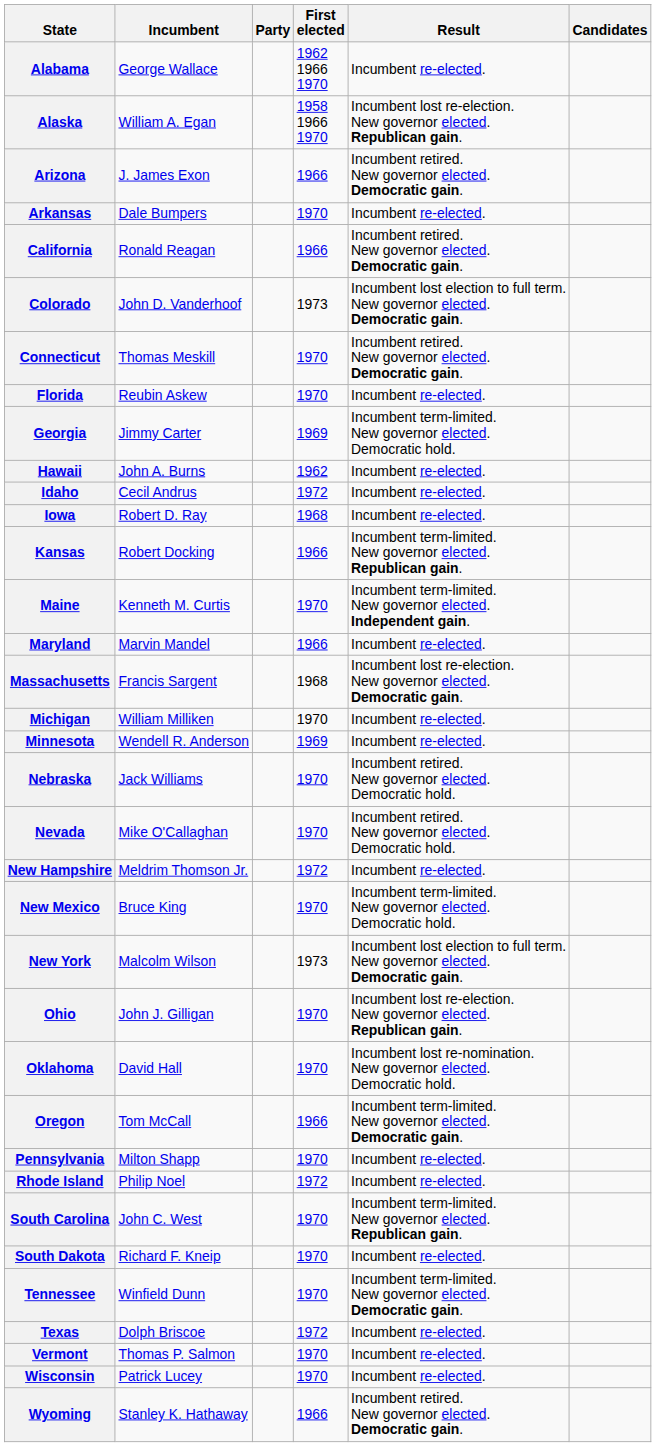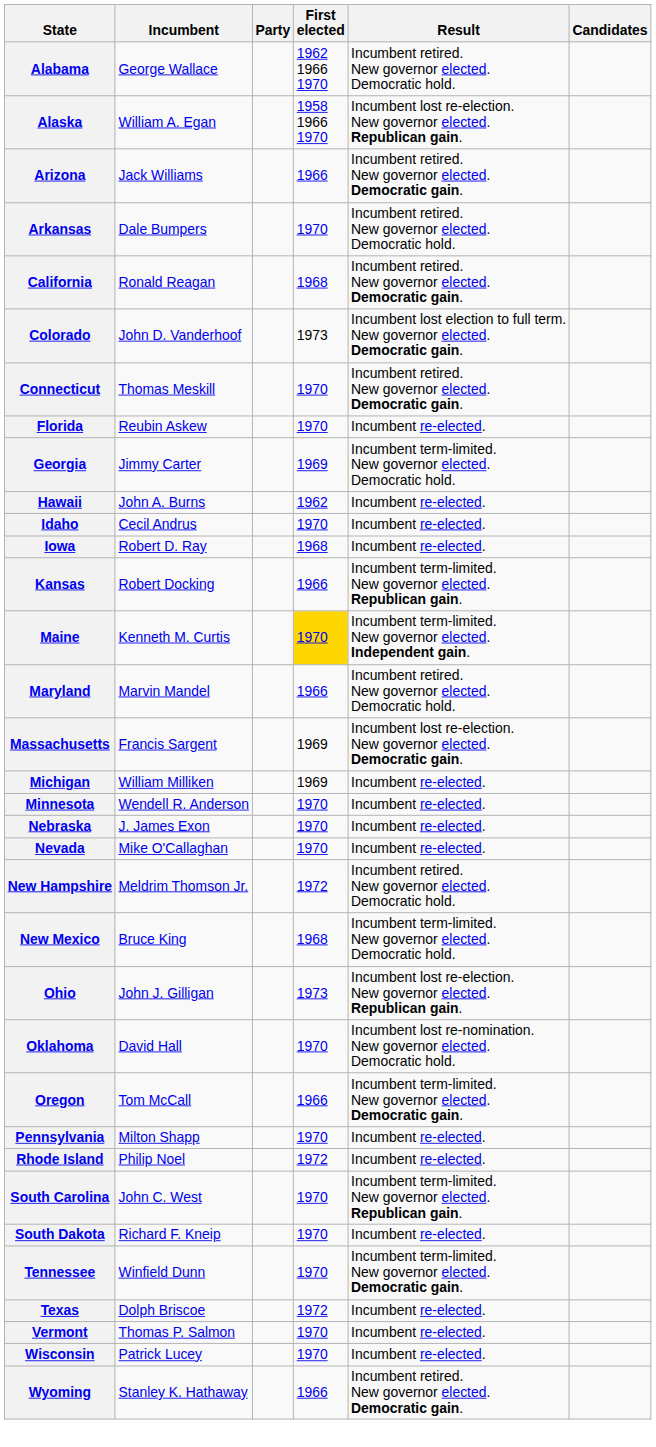 <table class="wikitable sortable">
 <tr valign=bottom>
 <th>State</th>
 <th>Incumbent</th>
 <th>Party</th>
 <th>First<br>elected</th>
 <th>Result</th>
 <th>Candidates</th>
 </tr>
 <tr>
 <th><a href='#'>Alabama</a></th>
 <td><a href='#'>George Wallace</a></td>
 <td></td>
 <td><a href='#'>1962</a><br>1966 <br><a href='#'>1970</a></td>
-<td>Incumbent <a href='#'>re-elected</a>.</td>
+<td>Incumbent retired. <br> New governor <a href='#'>elected</a>. <br> Democratic hold.</td>
 <td nowrap></td>
 </tr>
 <tr>
 <th><a href='#'>Alaska</a></th>
 <td><a href='#'>William A. Egan</a></td>
 <td></td>
 <td><a href='#'>1958</a><br>1966 <br><a href='#'>1970</a></td>
 <td>Incumbent lost re-election. <br> New governor <a href='#'>elected</a>. <br> <strong>Republican gain</strong>.</td>
 <td nowrap></td>
 </tr>
 <tr>
 <th><a href='#'>Arizona</a></th>
-<td><a href='#'>J. James Exon</a></td>
+<td><a href='#'>Jack Williams</a></td>
 <td></td>
 <td><a href='#'>1966</a></td>
 <td>Incumbent retired. <br> New governor <a href='#'>elected</a>. <br> <strong>Democratic gain</strong>.</td>
 <td nowrap></td>
 </tr>
 <tr>
 <th><a href='#'>Arkansas</a></th>
 <td><a href='#'>Dale Bumpers</a></td>
 <td></td>
 <td><a href='#'>1970</a></td>
-<td>Incumbent <a href='#'>re-elected</a>.</td>
+<td>Incumbent retired. <br> New governor <a href='#'>elected</a>. <br> Democratic hold.</td>
 <td nowrap></td>
 </tr>
 <tr>
 <th><a href='#'>California</a></th>
 <td><a href='#'>Ronald Reagan</a></td>
 <td></td>
-<td><a href='#'>1966</a></td>
+<td><a href='#'>1968</a></td>
 <td>Incumbent retired. <br> New governor <a href='#'>elected</a>. <br> <strong>Democratic gain</strong>.</td>
 <td nowrap></td>
 </tr>
 <tr>
 <th><a href='#'>Colorado</a></th>
 <td><a href='#'>John D. Vanderhoof</a></td>
 <td></td>
 <td>1973</td>
 <td>Incumbent lost election to full term. <br> New governor <a href='#'>elected</a>. <br> <strong>Democratic gain</strong>.</td>
 <td nowrap></td>
 </tr>
 <tr>
 <th><a href='#'>Connecticut</a></th>
 <td><a href='#'>Thomas Meskill</a></td>
 <td></td>
 <td><a href='#'>1970</a></td>
 <td>Incumbent retired. <br> New governor <a href='#'>elected</a>. <br> <strong>Democratic gain</strong>.</td>
 <td nowrap></td>
 </tr>
 <tr>
 <th><a href='#'>Florida</a></th>
 <td><a href='#'>Reubin Askew</a></td>
 <td></td>
 <td><a href='#'>1970</a></td>
 <td>Incumbent <a href='#'>re-elected</a>.</td>
 <td nowrap></td>
 </tr>
 <tr>
 <th><a href='#'>Georgia</a></th>
 <td><a href='#'>Jimmy Carter</a></td>
 <td></td>
 <td><a href='#'>1969</a></td>
 <td>Incumbent term-limited. <br> New governor <a href='#'>elected</a>. <br> Democratic hold.</td>
 <td nowrap></td>
 </tr>
 <tr>
 <th><a href='#'>Hawaii</a></th>
 <td><a href='#'>John A. Burns</a></td>
 <td></td>
 <td><a href='#'>1962</a></td>
 <td>Incumbent <a href='#'>re-elected</a>.</td>
 <td nowrap></td>
 </tr>
 <tr>
 <th><a href='#'>Idaho</a></th>
 <td><a href='#'>Cecil Andrus</a></td>
 <td></td>
-<td><a href='#'>1972</a></td>
+<td><a href='#'>1970</a></td>
 <td>Incumbent <a href='#'>re-elected</a>.</td>
 <td nowrap></td>
 </tr>
 <tr>
 <th><a href='#'>Iowa</a></th>
 <td><a href='#'>Robert D. Ray</a></td>
 <td></td>
 <td><a href='#'>1968</a></td>
 <td>Incumbent <a href='#'>re-elected</a>.</td>
 <td nowrap></td>
 </tr>
 <tr>
 <th><a href='#'>Kansas</a></th>
 <td><a href='#'>Robert Docking</a></td>
 <td></td>
 <td><a href='#'>1966</a></td>
 <td>Incumbent term-limited. <br> New governor <a href='#'>elected</a>. <br> <strong>Republican gain</strong>.</td>
 <td nowrap></td>
 </tr>
 <tr>
 <th><a href='#'>Maine</a></th>
 <td><a href='#'>Kenneth M. Curtis</a></td>
 <td></td>
-<td><a href='#'>1970</a></td>
+<td style="background: gold;"><a href='#'>1970</a></td>
 <td>Incumbent term-limited. <br> New governor <a href='#'>elected</a>. <br> <strong>Independent gain</strong>.</td>
 <td nowrap></td>
 </tr>
 <tr>
 <th><a href='#'>Maryland</a></th>
 <td><a href='#'>Marvin Mandel</a></td>
 <td></td>
 <td><a href='#'>1966</a></td>
-<td>Incumbent <a href='#'>re-elected</a>.</td>
+<td>Incumbent retired. <br> New governor <a href='#'>elected</a>. <br> Democratic hold.</td>
 <td nowrap></td>
 </tr>
 <tr>
 <th><a href='#'>Massachusetts</a></th>
 <td><a href='#'>Francis Sargent</a></td>
 <td></td>
-<td>1968</td>
+<td>1969</td>
 <td>Incumbent lost re-election. <br> New governor <a href='#'>elected</a>. <br> <strong>Democratic gain</strong>.</td>
 <td nowrap></td>
 </tr>
 <tr>
 <th><a href='#'>Michigan</a></th>
 <td><a href='#'>William Milliken</a></td>
 <td></td>
-<td>1970</td>
+<td>1969</td>
 <td>Incumbent <a href='#'>re-elected</a>.</td>
 <td nowrap></td>
 </tr>
 <tr>
 <th><a href='#'>Minnesota</a></th>
 <td><a href='#'>Wendell R. Anderson</a></td>
 <td></td>
-<td><a href='#'>1969</a></td>
+<td><a href='#'>1970</a></td>
 <td>Incumbent <a href='#'>re-elected</a>.</td>
 <td nowrap></td>
 </tr>
 <tr>
 <th><a href='#'>Nebraska</a></th>
-<td><a href='#'>Jack Williams</a></td>
+<td><a href='#'>J. James Exon</a></td>
 <td></td>
 <td><a href='#'>1970</a></td>
-<td>Incumbent retired. <br> New governor <a href='#'>elected</a>. <br> Democratic hold.</td>
+<td>Incumbent <a href='#'>re-elected</a>.</td>
 <td nowrap></td>
 </tr>
 <tr>
 <th><a href='#'>Nevada</a></th>
 <td><a href='#'>Mike O'Callaghan</a></td>
 <td></td>
 <td><a href='#'>1970</a></td>
-<td>Incumbent retired. <br> New governor <a href='#'>elected</a>. <br> Democratic hold.</td>
+<td>Incumbent <a href='#'>re-elected</a>.</td>
 <td nowrap></td>
 </tr>
 <tr>
 <th><a href='#'>New Hampshire</a></th>
 <td><a href='#'>Meldrim Thomson Jr.</a></td>
 <td></td>
 <td><a href='#'>1972</a></td>
-<td>Incumbent <a href='#'>re-elected</a>.</td>
+<td>Incumbent retired. <br> New governor <a href='#'>elected</a>. <br> Democratic hold.</td>
 <td nowrap></td>
 </tr>
 <tr>
 <th><a href='#'>New Mexico</a></th>
 <td><a href='#'>Bruce King</a></td>
 <td></td>
-<td><a href='#'>1970</a></td>
+<td><a href='#'>1968</a></td>
 <td>Incumbent term-limited. <br> New governor <a href='#'>elected</a>. <br> Democratic hold.</td>
-<td nowrap></td>
-</tr>
-<tr>
-<th><a href='#'>New York</a></th>
-<td><a href='#'>Malcolm Wilson</a></td>
-<td></td>
-<td>1973</td>
-<td>Incumbent lost election to full term. <br> New governor <a href='#'>elected</a>. <br> <strong>Democratic gain</strong>.</td>
 <td nowrap></td>
 </tr>
 <tr>
 <th><a href='#'>Ohio</a></th>
 <td><a href='#'>John J. Gilligan</a></td>
 <td></td>
-<td><a href='#'>1970</a></td>
+<td><a href='#'>1973</a></td>
 <td>Incumbent lost re-election. <br> New governor <a href='#'>elected</a>. <br> <strong>Republican gain</strong>.</td>
 <td nowrap></td>
 </tr>
 <tr>
 <th><a href='#'>Oklahoma</a></th>
 <td><a href='#'>David Hall</a></td>
 <td></td>
 <td><a href='#'>1970</a></td>
 <td>Incumbent lost re-nomination. <br> New governor <a href='#'>elected</a>. <br> Democratic hold.</td>
 <td nowrap></td>
 </tr>
 <tr>
 <th><a href='#'>Oregon</a></th>
 <td><a href='#'>Tom McCall</a></td>
 <td></td>
 <td><a href='#'>1966</a></td>
 <td>Incumbent term-limited. <br> New governor <a href='#'>elected</a>. <br> <strong>Democratic gain</strong>.</td>
 <td nowrap></td>
 </tr>
 <tr>
 <th><a href='#'>Pennsylvania</a></th>
 <td><a href='#'>Milton Shapp</a></td>
 <td></td>
 <td><a href='#'>1970</a></td>
 <td>Incumbent <a href='#'>re-elected</a>.</td>
 <td nowrap></td>
 </tr>
 <tr>
 <th><a href='#'>Rhode Island</a></th>
 <td><a href='#'>Philip Noel</a></td>
 <td></td>
 <td><a href='#'>1972</a></td>
 <td>Incumbent <a href='#'>re-elected</a>.</td>
 <td nowrap></td>
 </tr>
 <tr>
 <th><a href='#'>South Carolina</a></th>
 <td><a href='#'>John C. West</a></td>
 <td></td>
 <td><a href='#'>1970</a></td>
 <td>Incumbent term-limited. <br> New governor <a href='#'>elected</a>. <br> <strong>Republican gain</strong>.</td>
 <td nowrap></td>
 </tr>
 <tr>
 <th><a href='#'>South Dakota</a></th>
 <td><a href='#'>Richard F. Kneip</a></td>
 <td></td>
 <td><a href='#'>1970</a></td>
 <td>Incumbent <a href='#'>re-elected</a>.</td>
 <td nowrap></td>
 </tr>
 <tr>
 <th><a href='#'>Tennessee</a></th>
 <td><a href='#'>Winfield Dunn</a></td>
 <td></td>
 <td><a href='#'>1970</a></td>
 <td>Incumbent term-limited. <br> New governor <a href='#'>elected</a>. <br> <strong>Democratic gain</strong>.</td>
 <td nowrap></td>
 </tr>
 <tr>
 <th><a href='#'>Texas</a></th>
 <td><a href='#'>Dolph Briscoe</a></td>
 <td></td>
 <td><a href='#'>1972</a></td>
 <td>Incumbent <a href='#'>re-elected</a>.</td>
 <td nowrap></td>
 </tr>
 <tr>
 <th><a href='#'>Vermont</a></th>
 <td><a href='#'>Thomas P. Salmon</a></td>
 <td></td>
 <td><a href='#'>1970</a></td>
 <td>Incumbent <a href='#'>re-elected</a>.</td>
 <td nowrap></td>
 </tr>
 <tr>
 <th><a href='#'>Wisconsin</a></th>
 <td><a href='#'>Patrick Lucey</a></td>
 <td></td>
 <td><a href='#'>1970</a></td>
 <td>Incumbent <a href='#'>re-elected</a>.</td>
 <td nowrap></td>
 </tr>
 <tr>
 <th><a href='#'>Wyoming</a></th>
 <td><a href='#'>Stanley K. Hathaway</a></td>
 <td></td>
 <td><a href='#'>1966</a></td>
 <td>Incumbent retired. <br> New governor <a href='#'>elected</a>. <br> <strong>Democratic gain</strong>.</td>
 <td nowrap></td>
 </tr>
 </table>
